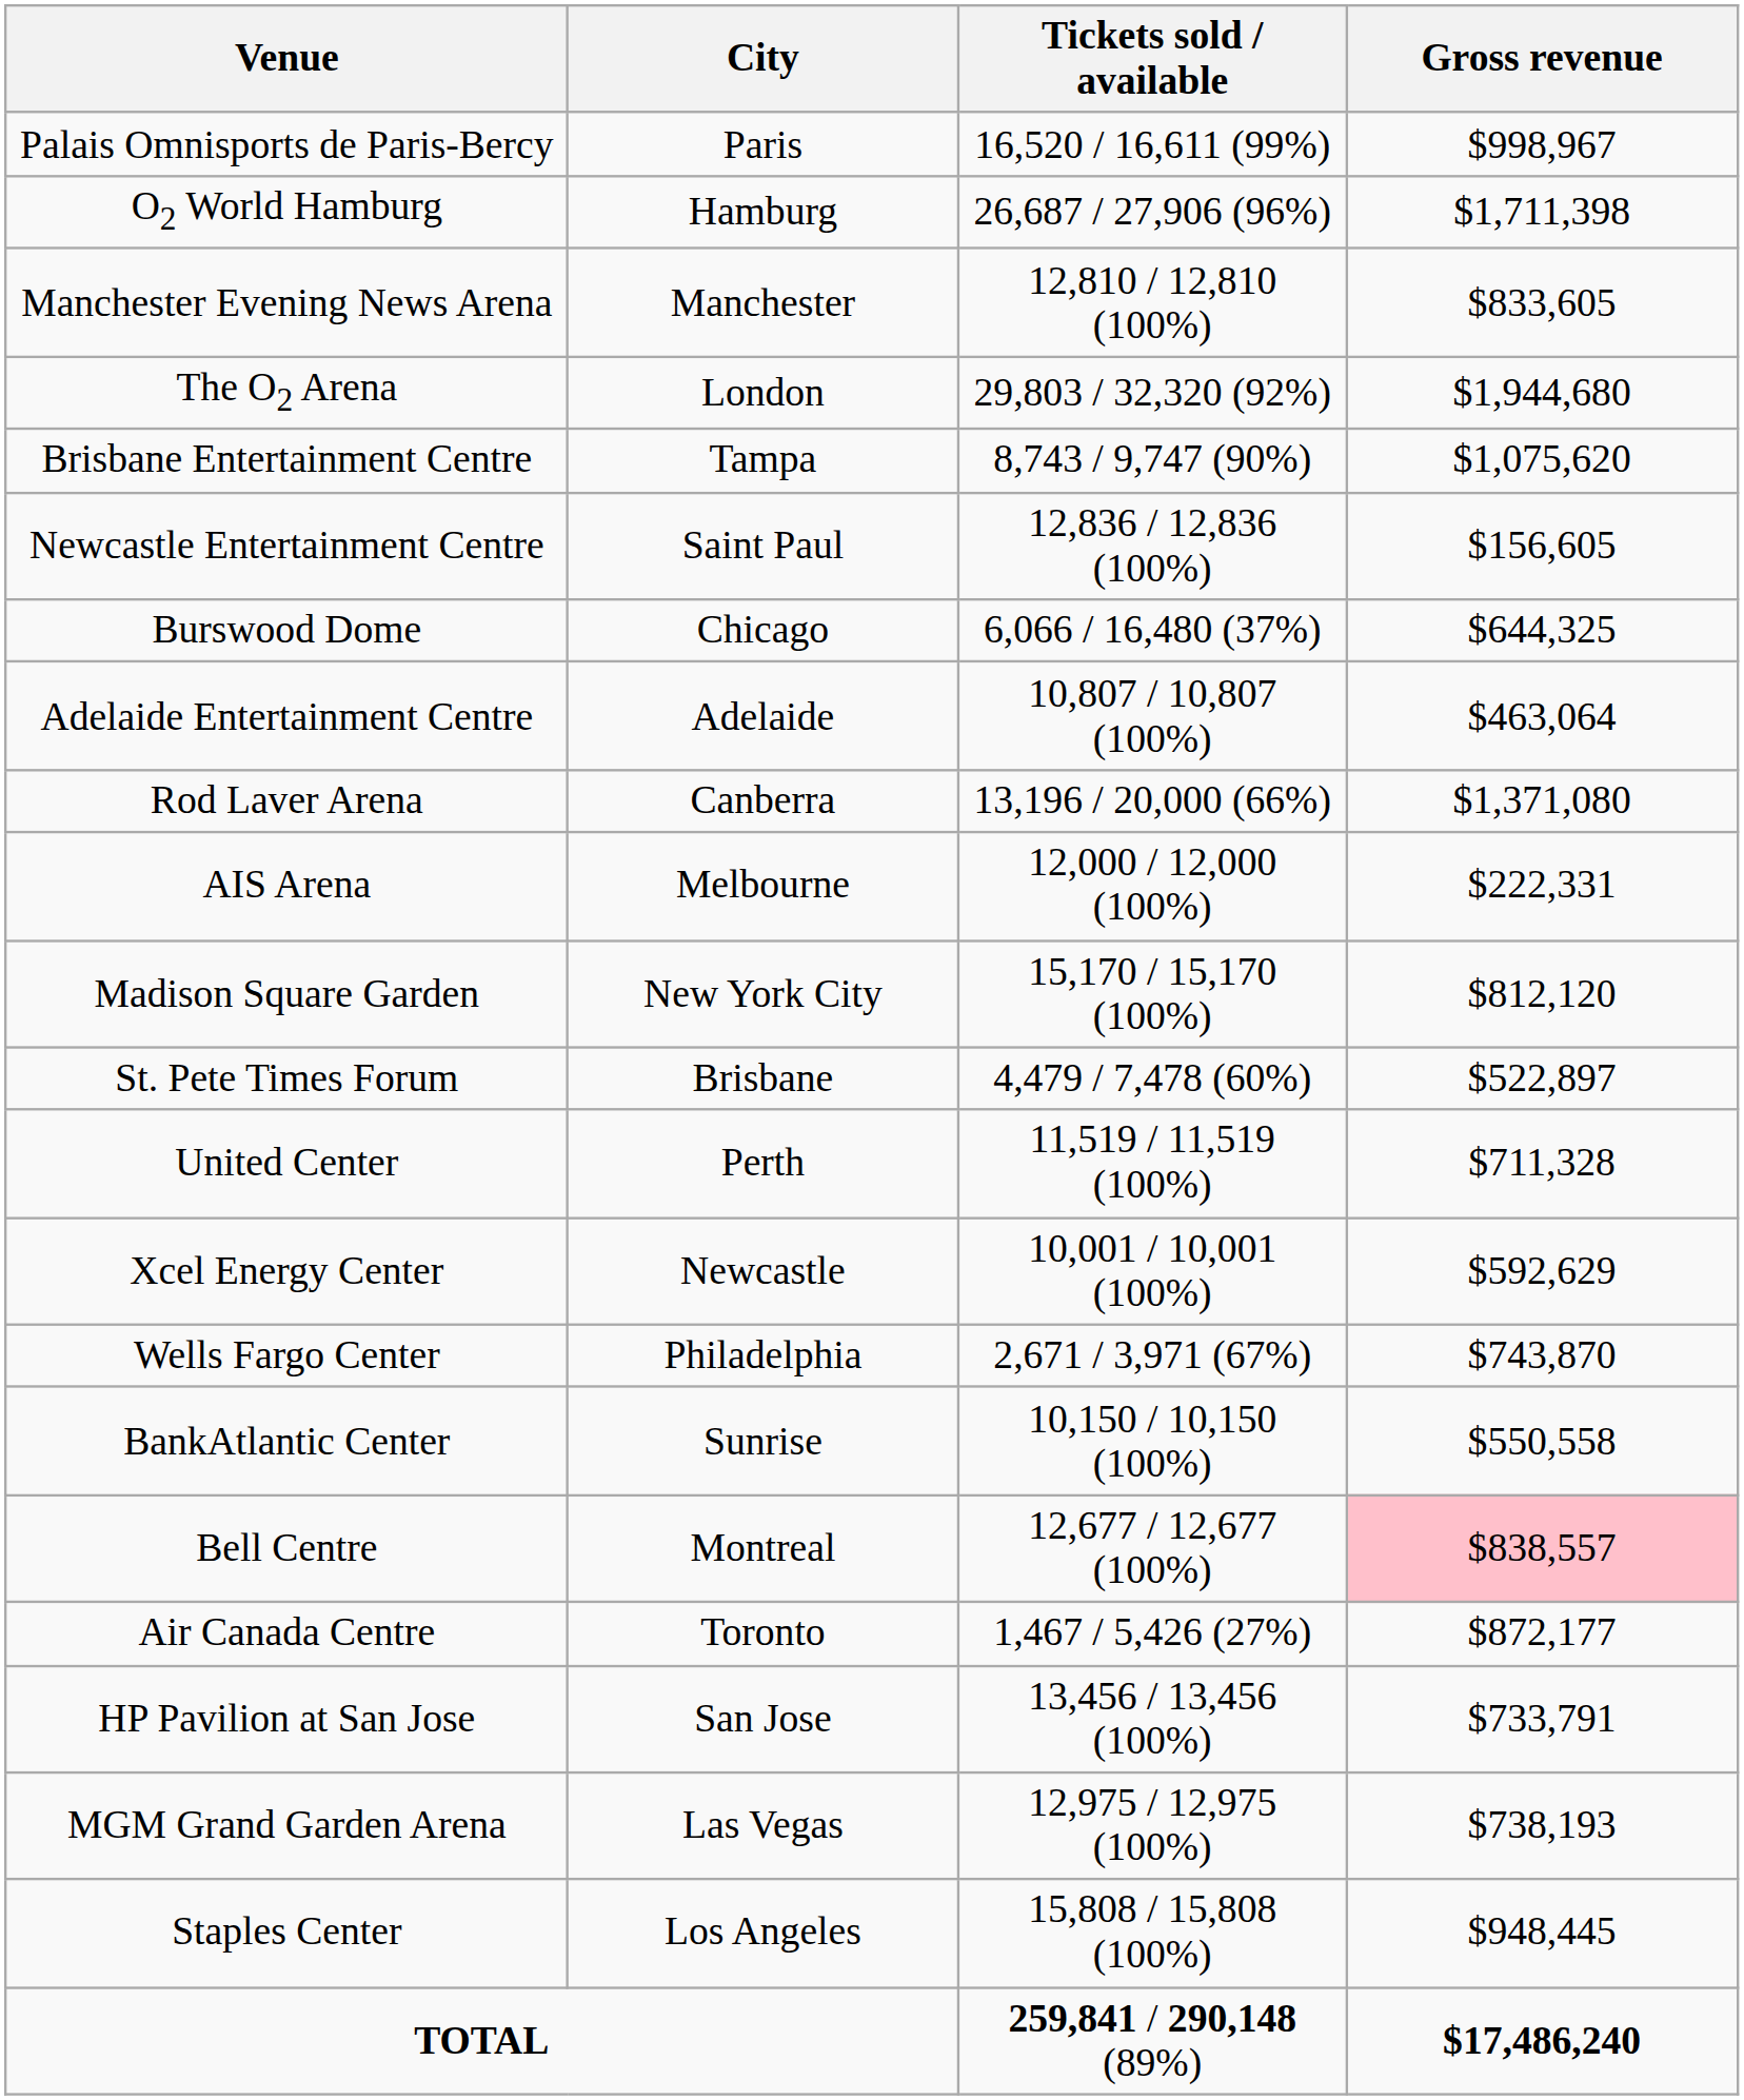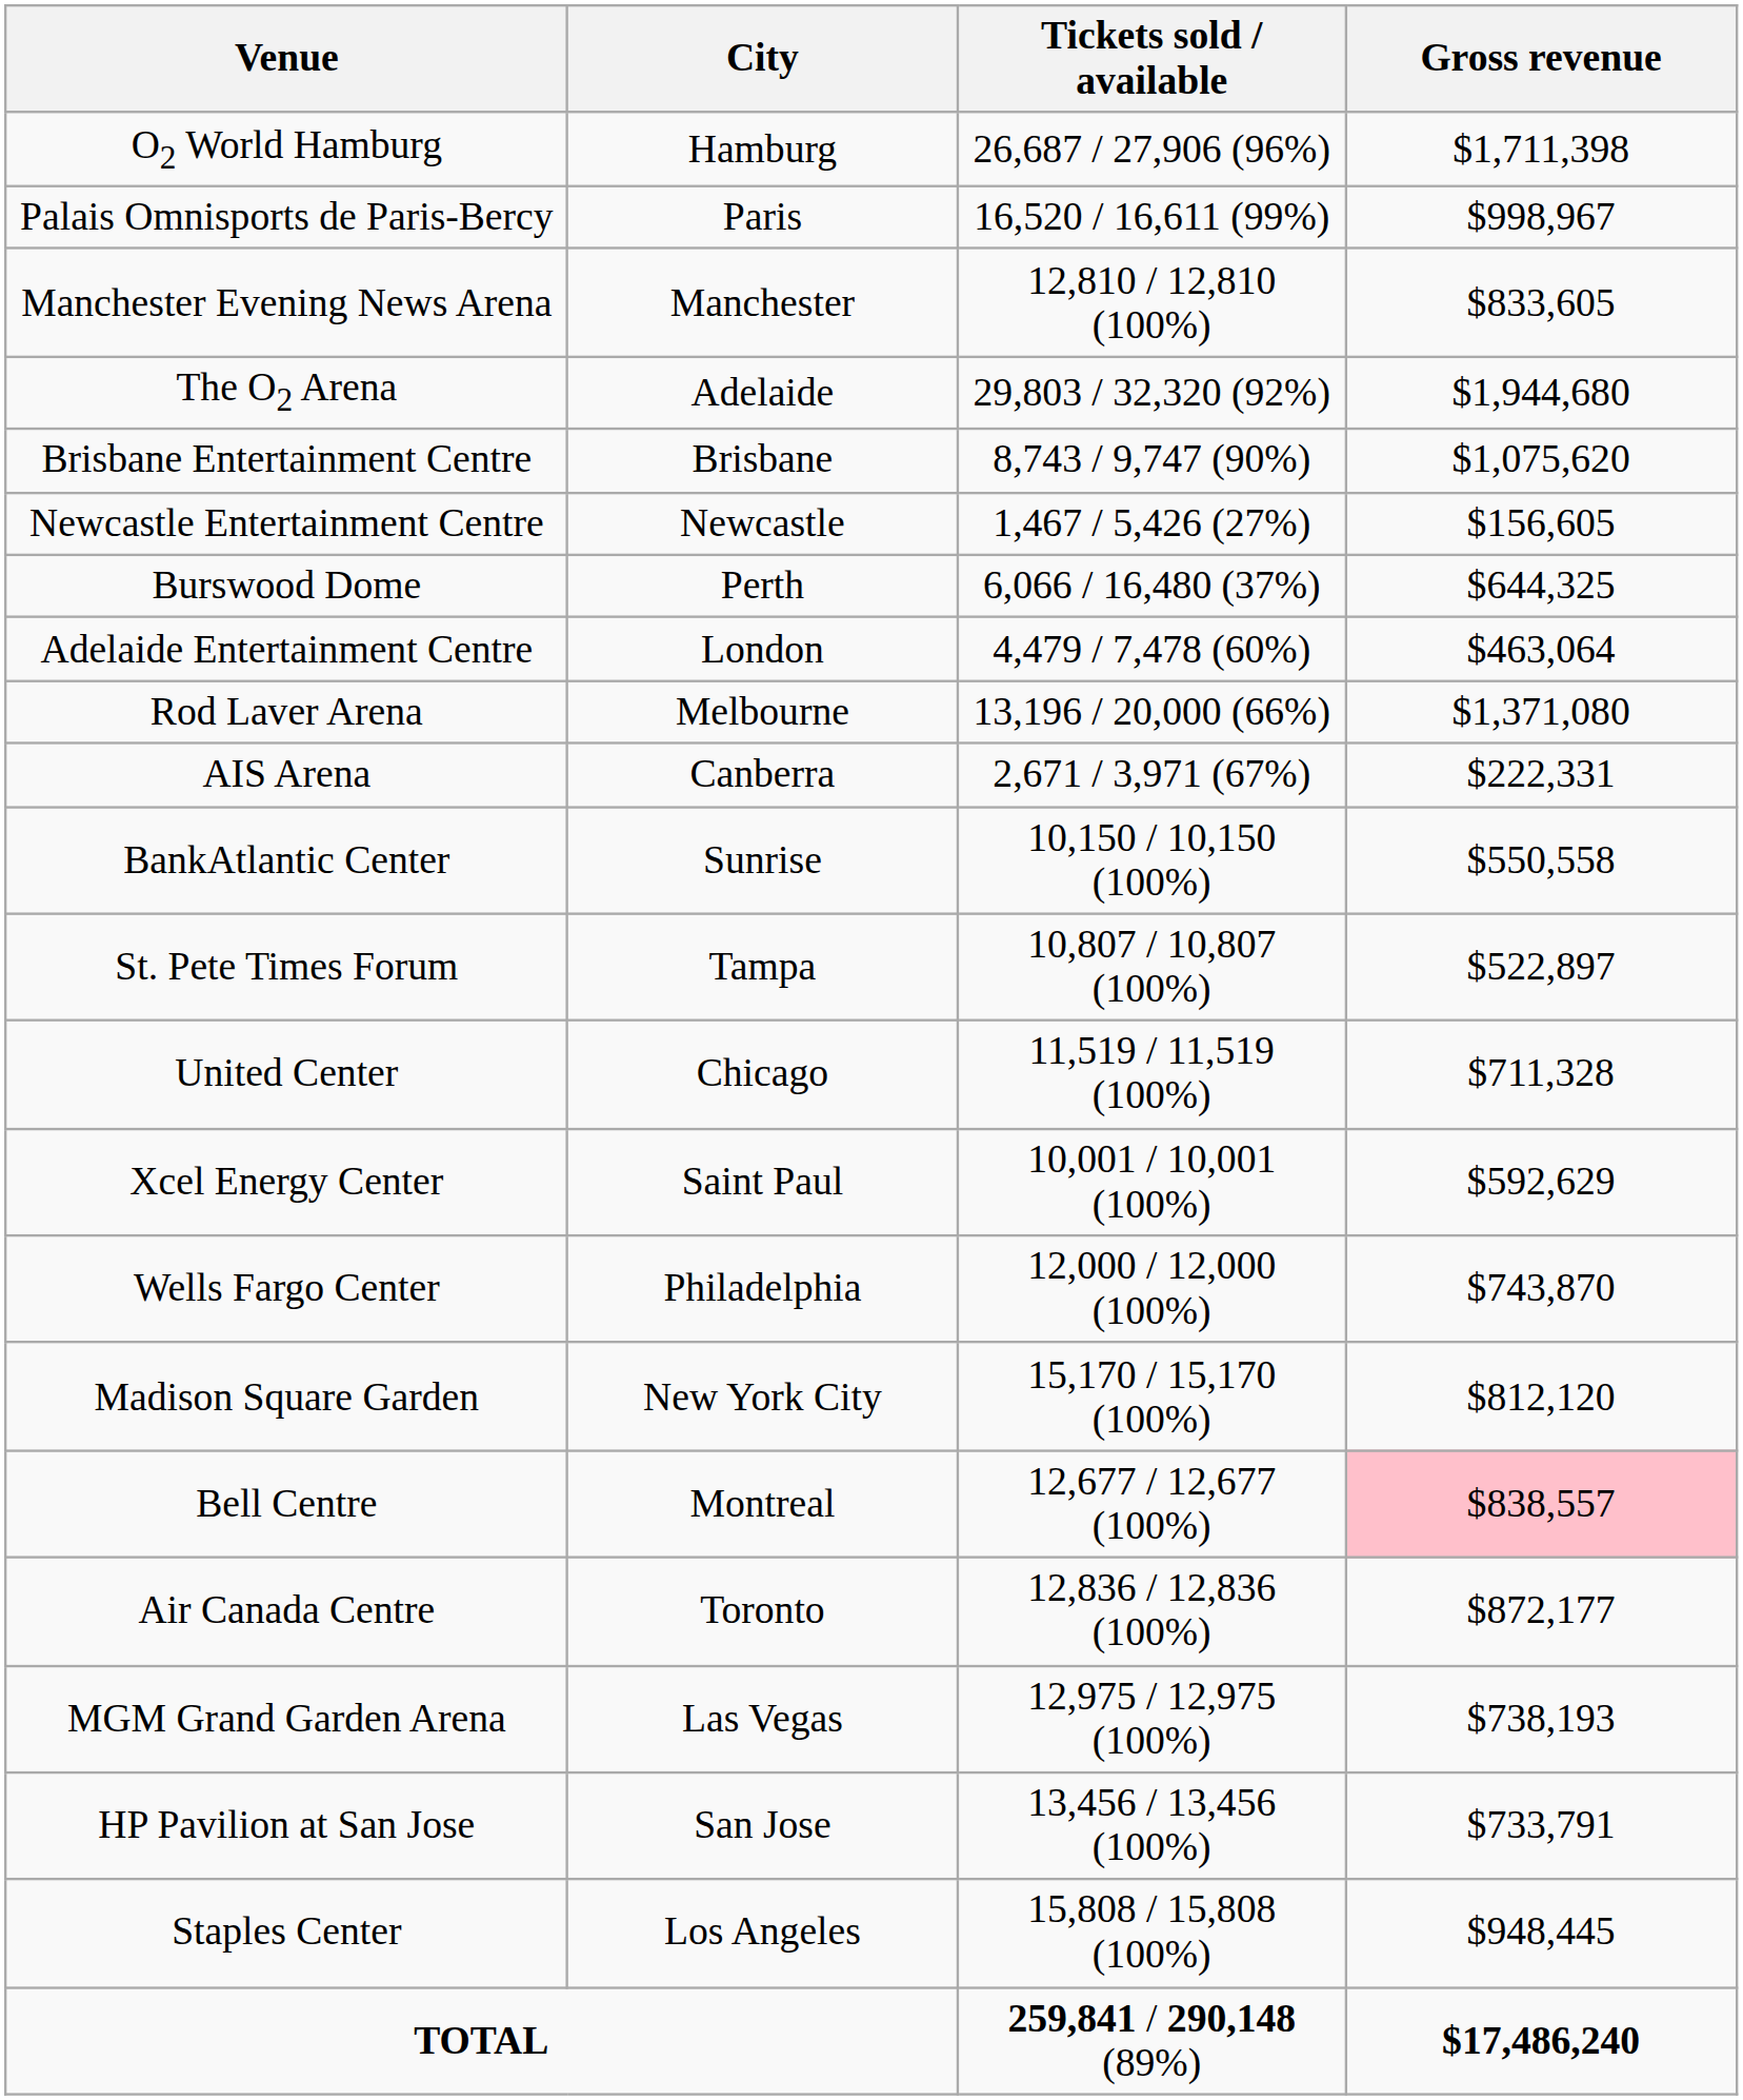 <table class="wikitable" style="text-align:center">
 <tr>
 <th style="width:220px;">Venue</th>
 <th style="width:150px;">City</th>
 <th style="width:150px;">Tickets sold / available</th>
 <th style="width:150px;">Gross revenue</th>
 </tr>
 <tr>
+<td>O<sub>2</sub> World Hamburg</td>
+<td>Hamburg</td>
+<td>26,687 / 27,906 (96%)</td>
+<td>$1,711,398</td>
+</tr>
+<tr>
 <td>Palais Omnisports de Paris-Bercy</td>
 <td>Paris</td>
 <td>16,520 / 16,611 (99%)</td>
 <td>$998,967</td>
-</tr>
-<tr>
-<td>O<sub>2</sub> World Hamburg</td>
-<td>Hamburg</td>
-<td>26,687 / 27,906 (96%)</td>
-<td>$1,711,398</td>
 </tr>
 <tr>
 <td>Manchester Evening News Arena</td>
 <td>Manchester</td>
 <td>12,810 / 12,810 (100%)</td>
 <td>$833,605</td>
 </tr>
 <tr>
 <td>The O<sub>2</sub> Arena</td>
-<td>London</td>
+<td>Adelaide</td>
 <td>29,803 / 32,320 (92%)</td>
 <td>$1,944,680</td>
 </tr>
 <tr>
 <td>Brisbane Entertainment Centre</td>
-<td>Tampa</td>
+<td>Brisbane</td>
 <td>8,743 / 9,747 (90%)</td>
 <td>$1,075,620</td>
 </tr>
 <tr>
 <td>Newcastle Entertainment Centre</td>
-<td>Saint Paul</td>
-<td>12,836 / 12,836 (100%)</td>
+<td>Newcastle</td>
+<td>1,467 / 5,426 (27%)</td>
 <td>$156,605</td>
 </tr>
 <tr>
 <td>Burswood Dome</td>
-<td>Chicago</td>
+<td>Perth</td>
 <td>6,066 / 16,480 (37%)</td>
 <td>$644,325</td>
 </tr>
 <tr>
 <td>Adelaide Entertainment Centre</td>
-<td>Adelaide</td>
-<td>10,807 / 10,807 (100%)</td>
+<td>London</td>
+<td>4,479 / 7,478 (60%)</td>
 <td>$463,064</td>
 </tr>
 <tr>
 <td>Rod Laver Arena</td>
-<td>Canberra</td>
+<td>Melbourne</td>
 <td>13,196 / 20,000 (66%)</td>
 <td>$1,371,080</td>
 </tr>
 <tr>
 <td>AIS Arena</td>
-<td>Melbourne</td>
+<td>Canberra</td>
+<td>2,671 / 3,971 (67%)</td>
+<td>$222,331</td>
+</tr>
+<tr>
+<td>BankAtlantic Center</td>
+<td>Sunrise</td>
+<td>10,150 / 10,150 (100%)</td>
+<td>$550,558</td>
+</tr>
+<tr>
+<td>St. Pete Times Forum</td>
+<td>Tampa</td>
+<td>10,807 / 10,807 (100%)</td>
+<td>$522,897</td>
+</tr>
+<tr>
+<td>United Center</td>
+<td>Chicago</td>
+<td>11,519 / 11,519 (100%)</td>
+<td>$711,328</td>
+</tr>
+<tr>
+<td>Xcel Energy Center</td>
+<td>Saint Paul</td>
+<td>10,001 / 10,001 (100%)</td>
+<td>$592,629</td>
+</tr>
+<tr>
+<td>Wells Fargo Center</td>
+<td>Philadelphia</td>
 <td>12,000 / 12,000 (100%)</td>
-<td>$222,331</td>
+<td>$743,870</td>
 </tr>
 <tr>
 <td>Madison Square Garden</td>
 <td>New York City</td>
 <td>15,170 / 15,170 (100%)</td>
 <td>$812,120</td>
-</tr>
-<tr>
-<td>St. Pete Times Forum</td>
-<td>Brisbane</td>
-<td>4,479 / 7,478 (60%)</td>
-<td>$522,897</td>
-</tr>
-<tr>
-<td>United Center</td>
-<td>Perth</td>
-<td>11,519 / 11,519 (100%)</td>
-<td>$711,328</td>
-</tr>
-<tr>
-<td>Xcel Energy Center</td>
-<td>Newcastle</td>
-<td>10,001 / 10,001 (100%)</td>
-<td>$592,629</td>
-</tr>
-<tr>
-<td>Wells Fargo Center</td>
-<td>Philadelphia</td>
-<td>2,671 / 3,971 (67%)</td>
-<td>$743,870</td>
-</tr>
-<tr>
-<td>BankAtlantic Center</td>
-<td>Sunrise</td>
-<td>10,150 / 10,150 (100%)</td>
-<td>$550,558</td>
 </tr>
 <tr>
 <td>Bell Centre</td>
 <td>Montreal</td>
 <td>12,677 / 12,677 (100%)</td>
 <td style="background: pink;">$838,557</td>
 </tr>
 <tr>
 <td>Air Canada Centre</td>
 <td>Toronto</td>
-<td>1,467 / 5,426 (27%)</td>
+<td>12,836 / 12,836 (100%)</td>
 <td>$872,177</td>
+</tr>
+<tr>
+<td>MGM Grand Garden Arena</td>
+<td>Las Vegas</td>
+<td>12,975 / 12,975 (100%)</td>
+<td>$738,193</td>
 </tr>
 <tr>
 <td>HP Pavilion at San Jose</td>
 <td>San Jose</td>
 <td>13,456 / 13,456 (100%)</td>
 <td>$733,791</td>
-</tr>
-<tr>
-<td>MGM Grand Garden Arena</td>
-<td>Las Vegas</td>
-<td>12,975 / 12,975 (100%)</td>
-<td>$738,193</td>
 </tr>
 <tr>
 <td>Staples Center</td>
 <td>Los Angeles</td>
 <td>15,808 / 15,808 (100%)</td>
 <td>$948,445</td>
 </tr>
 <tr>
 <td colspan="2"><strong>TOTAL</strong></td>
 <td><strong>259,841</strong> / <strong>290,148</strong> (89%)</td>
 <td><strong>$17,486,240</strong></td>
 </tr>
 </table>
